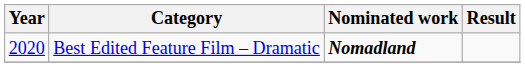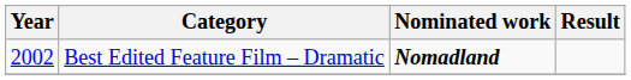 <table class="wikitable">
 <tr>
 <th>Year</th>
 <th>Category</th>
 <th>Nominated work</th>
 <th>Result</th>
 </tr>
 <tr>
-<td><a href='#'>2020</a></td>
+<td><a href='#'>2002</a></td>
 <td><a href='#'>Best Edited Feature Film – Dramatic</a></td>
 <td><strong><em>Nomadland</em></strong></td>
 <td></td>
 </tr>
 <tr>
 </tr>
 </table>
